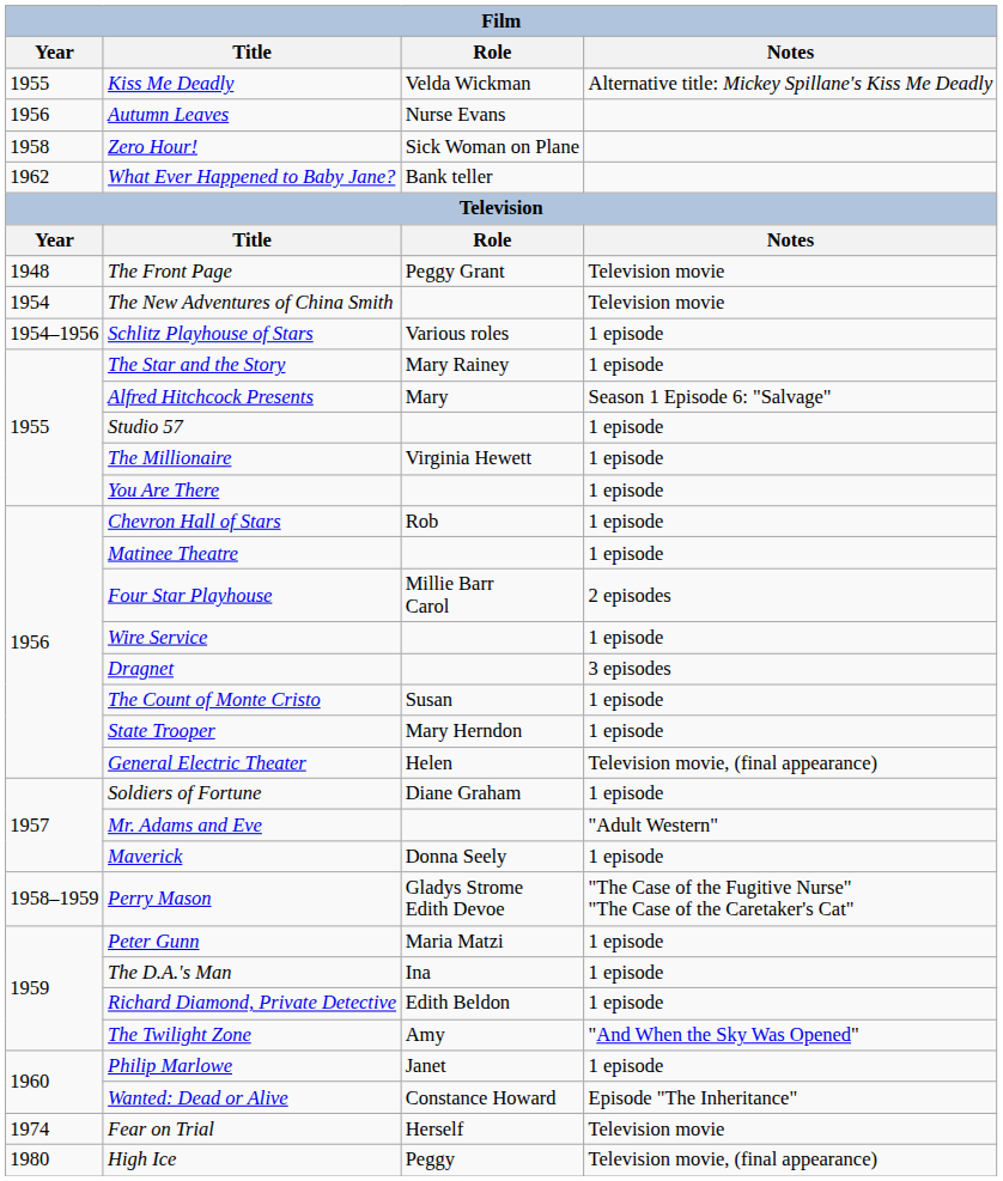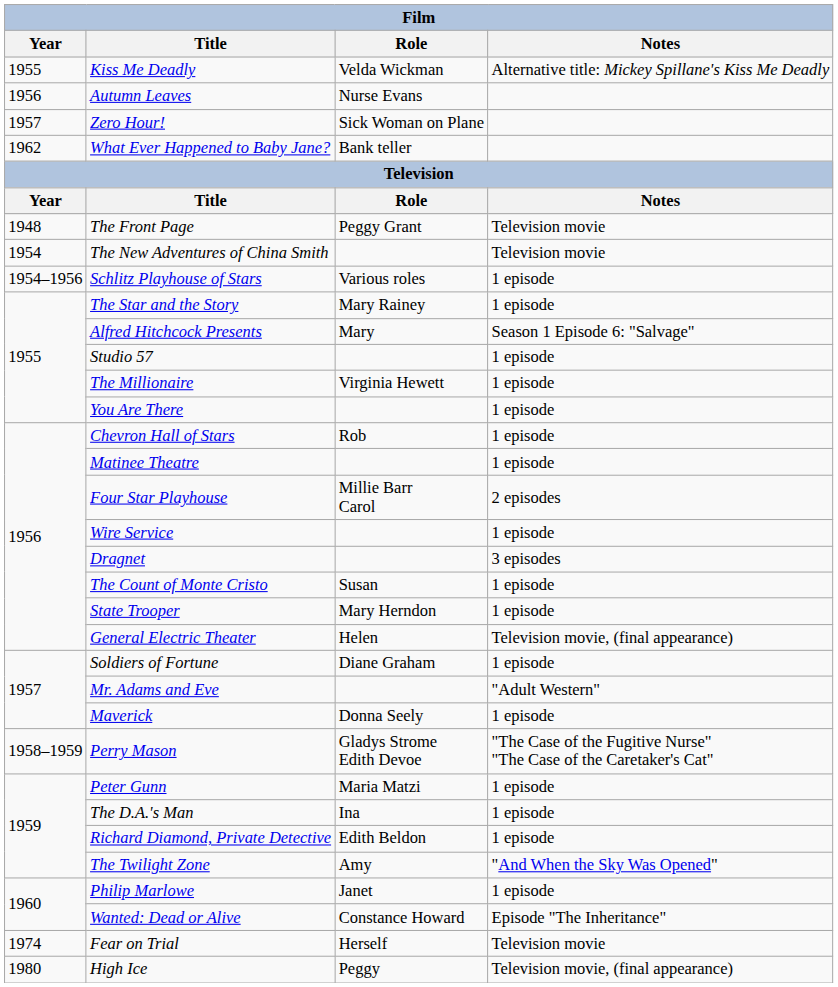 <table class="wikitable">
 <tr style="background:#ccc; text-align:center;">
 <th colspan="4" style="background: LightSteelBlue;">Film</th>
 </tr>
 <tr style="background:#ccc; text-align:center;">
 <th>Year</th>
 <th>Title</th>
 <th>Role</th>
 <th>Notes</th>
 </tr>
 <tr>
 <td>1955</td>
 <td><em><a href='#'>Kiss Me Deadly</a></em></td>
 <td>Velda Wickman</td>
 <td>Alternative title: <em>Mickey Spillane's Kiss Me Deadly</em></td>
 </tr>
 <tr>
 <td>1956</td>
 <td><em><a href='#'>Autumn Leaves</a></em></td>
 <td>Nurse Evans</td>
 <td></td>
 </tr>
 <tr>
-<td>1958</td>
+<td>1957</td>
 <td><em><a href='#'>Zero Hour!</a></em></td>
 <td>Sick Woman on Plane</td>
 <td></td>
 </tr>
 <tr>
 <td>1962</td>
 <td><em><a href='#'>What Ever Happened to Baby Jane?</a></em></td>
 <td>Bank teller</td>
 <td></td>
 </tr>
 <tr style="background:#ccc; text-align:center;">
 <th colspan="4" style="background: LightSteelBlue;">Television</th>
 </tr>
 <tr style="background:#ccc; text-align:center;">
 <th>Year</th>
 <th>Title</th>
 <th>Role</th>
 <th>Notes</th>
 </tr>
 <tr>
 <td>1948</td>
 <td><em>The Front Page</em></td>
 <td>Peggy Grant</td>
 <td>Television movie</td>
 </tr>
 <tr>
 <td>1954</td>
 <td><em>The New Adventures of China Smith</em></td>
 <td></td>
 <td>Television movie</td>
 </tr>
 <tr>
 <td>1954–1956</td>
 <td><em><a href='#'>Schlitz Playhouse of Stars</a></em></td>
 <td>Various roles</td>
 <td>1 episode</td>
 </tr>
 <tr>
 <td rowspan=5>1955</td>
 <td><em><a href='#'>The Star and the Story</a></em></td>
 <td>Mary Rainey</td>
 <td>1 episode</td>
 </tr>
 <tr>
 <td><em><a href='#'>Alfred Hitchcock Presents</a></em></td>
 <td>Mary</td>
 <td>Season 1 Episode 6: "Salvage"</td>
 </tr>
 <tr>
 <td><em>Studio 57</em></td>
 <td></td>
 <td>1 episode</td>
 </tr>
 <tr>
 <td><em><a href='#'>The Millionaire</a></em></td>
 <td>Virginia Hewett</td>
 <td>1 episode</td>
 </tr>
 <tr>
 <td><em><a href='#'>You Are There</a></em></td>
 <td></td>
 <td>1 episode</td>
 </tr>
 <tr>
 <td rowspan=8>1956</td>
 <td><em><a href='#'>Chevron Hall of Stars</a></em></td>
 <td>Rob</td>
 <td>1 episode</td>
 </tr>
 <tr>
 <td><em><a href='#'>Matinee Theatre</a></em></td>
 <td></td>
 <td>1 episode</td>
 </tr>
 <tr>
 <td><em><a href='#'>Four Star Playhouse</a></em></td>
 <td>Millie Barr<br>Carol</td>
 <td>2 episodes</td>
 </tr>
 <tr>
 <td><em><a href='#'>Wire Service</a></em></td>
 <td></td>
 <td>1 episode</td>
 </tr>
 <tr>
 <td><em><a href='#'>Dragnet</a></em></td>
 <td></td>
 <td>3 episodes</td>
 </tr>
 <tr>
 <td><em><a href='#'>The Count of Monte Cristo</a></em></td>
 <td>Susan</td>
 <td>1 episode</td>
 </tr>
 <tr>
 <td><em><a href='#'>State Trooper</a></em></td>
 <td>Mary Herndon</td>
 <td>1 episode</td>
 </tr>
 <tr>
 <td><em><a href='#'>General Electric Theater</a></em></td>
 <td>Helen</td>
 <td>Television movie, (final appearance)</td>
 </tr>
 <tr>
 <td rowspan="3">1957</td>
 <td><em>Soldiers of Fortune</em></td>
 <td>Diane Graham</td>
 <td>1 episode</td>
 </tr>
 <tr>
 <td><em><a href='#'>Mr. Adams and Eve</a></em></td>
 <td></td>
 <td>"Adult Western"</td>
 </tr>
 <tr>
 <td><em><a href='#'>Maverick</a></em></td>
 <td>Donna Seely</td>
 <td>1 episode</td>
 </tr>
 <tr>
 <td>1958–1959</td>
 <td><em><a href='#'>Perry Mason</a></em></td>
 <td>Gladys Strome<br>Edith Devoe</td>
 <td>"The Case of the Fugitive Nurse"<br>"The Case of the Caretaker's Cat"</td>
 </tr>
 <tr>
 <td rowspan=4>1959</td>
 <td><em><a href='#'>Peter Gunn</a></em></td>
 <td>Maria Matzi</td>
 <td>1 episode</td>
 </tr>
 <tr>
 <td><em>The D.A.'s Man</em></td>
 <td>Ina</td>
 <td>1 episode</td>
 </tr>
 <tr>
 <td><em><a href='#'>Richard Diamond, Private Detective</a></em></td>
 <td>Edith Beldon</td>
 <td>1 episode</td>
 </tr>
 <tr>
 <td><em><a href='#'>The Twilight Zone</a></em></td>
 <td>Amy</td>
 <td>"<a href='#'>And When the Sky Was Opened</a>"</td>
 </tr>
 <tr>
 <td rowspan=2>1960</td>
 <td><em><a href='#'>Philip Marlowe</a></em></td>
 <td>Janet</td>
 <td>1 episode</td>
 </tr>
 <tr>
 <td><em><a href='#'>Wanted: Dead or Alive</a></em></td>
 <td>Constance Howard</td>
 <td>Episode "The Inheritance"</td>
 </tr>
 <tr>
 <td>1974</td>
 <td><em>Fear on Trial</em></td>
 <td>Herself</td>
 <td>Television movie</td>
 </tr>
 <tr>
 <td>1980</td>
 <td><em>High Ice</em></td>
 <td>Peggy</td>
 <td>Television movie, (final appearance)</td>
 </tr>
 </table>
